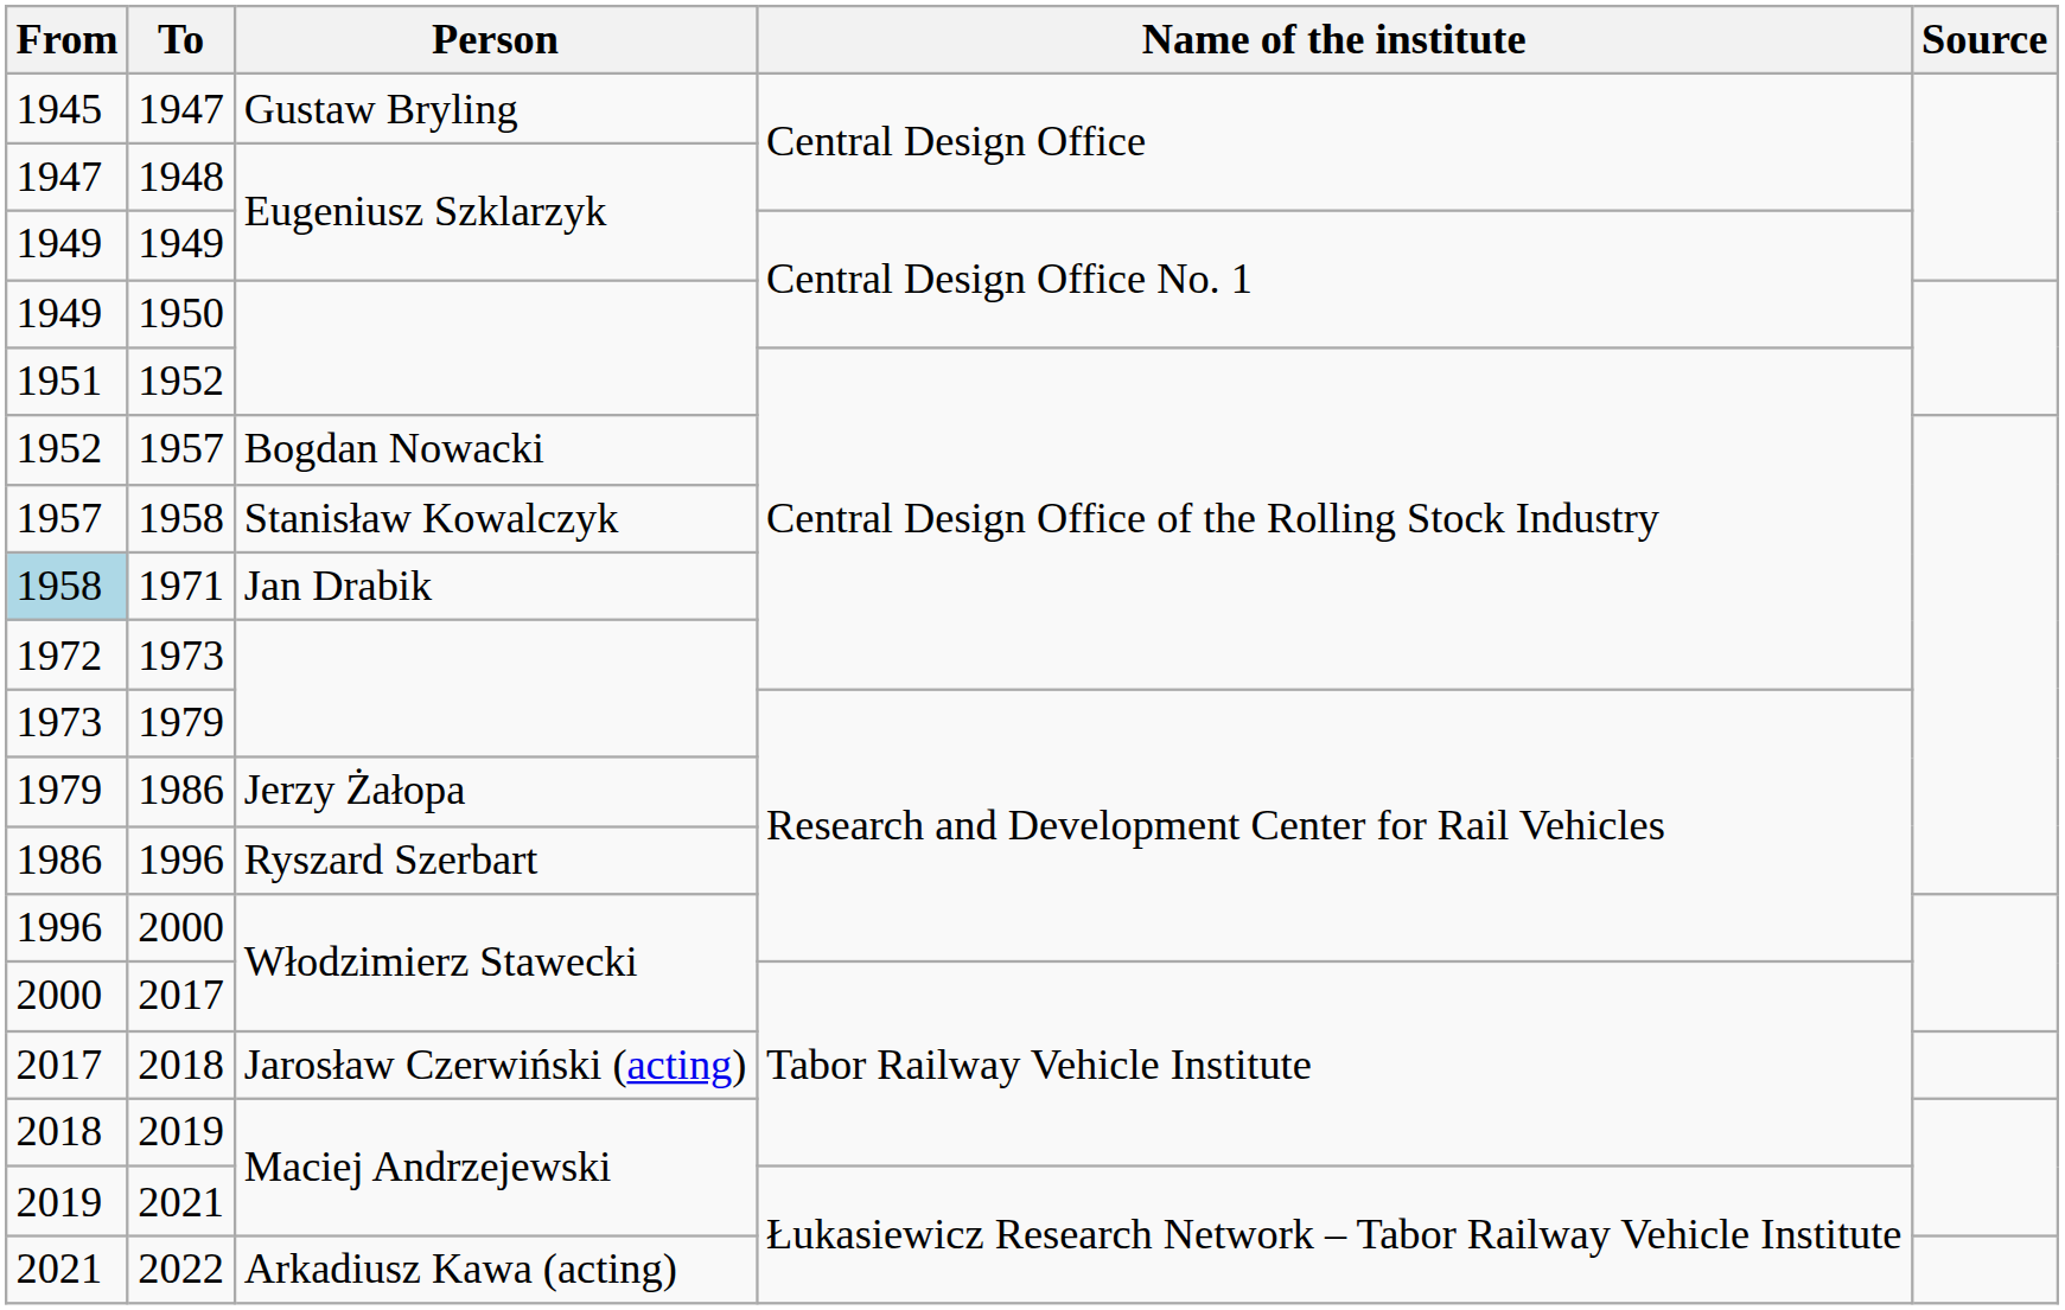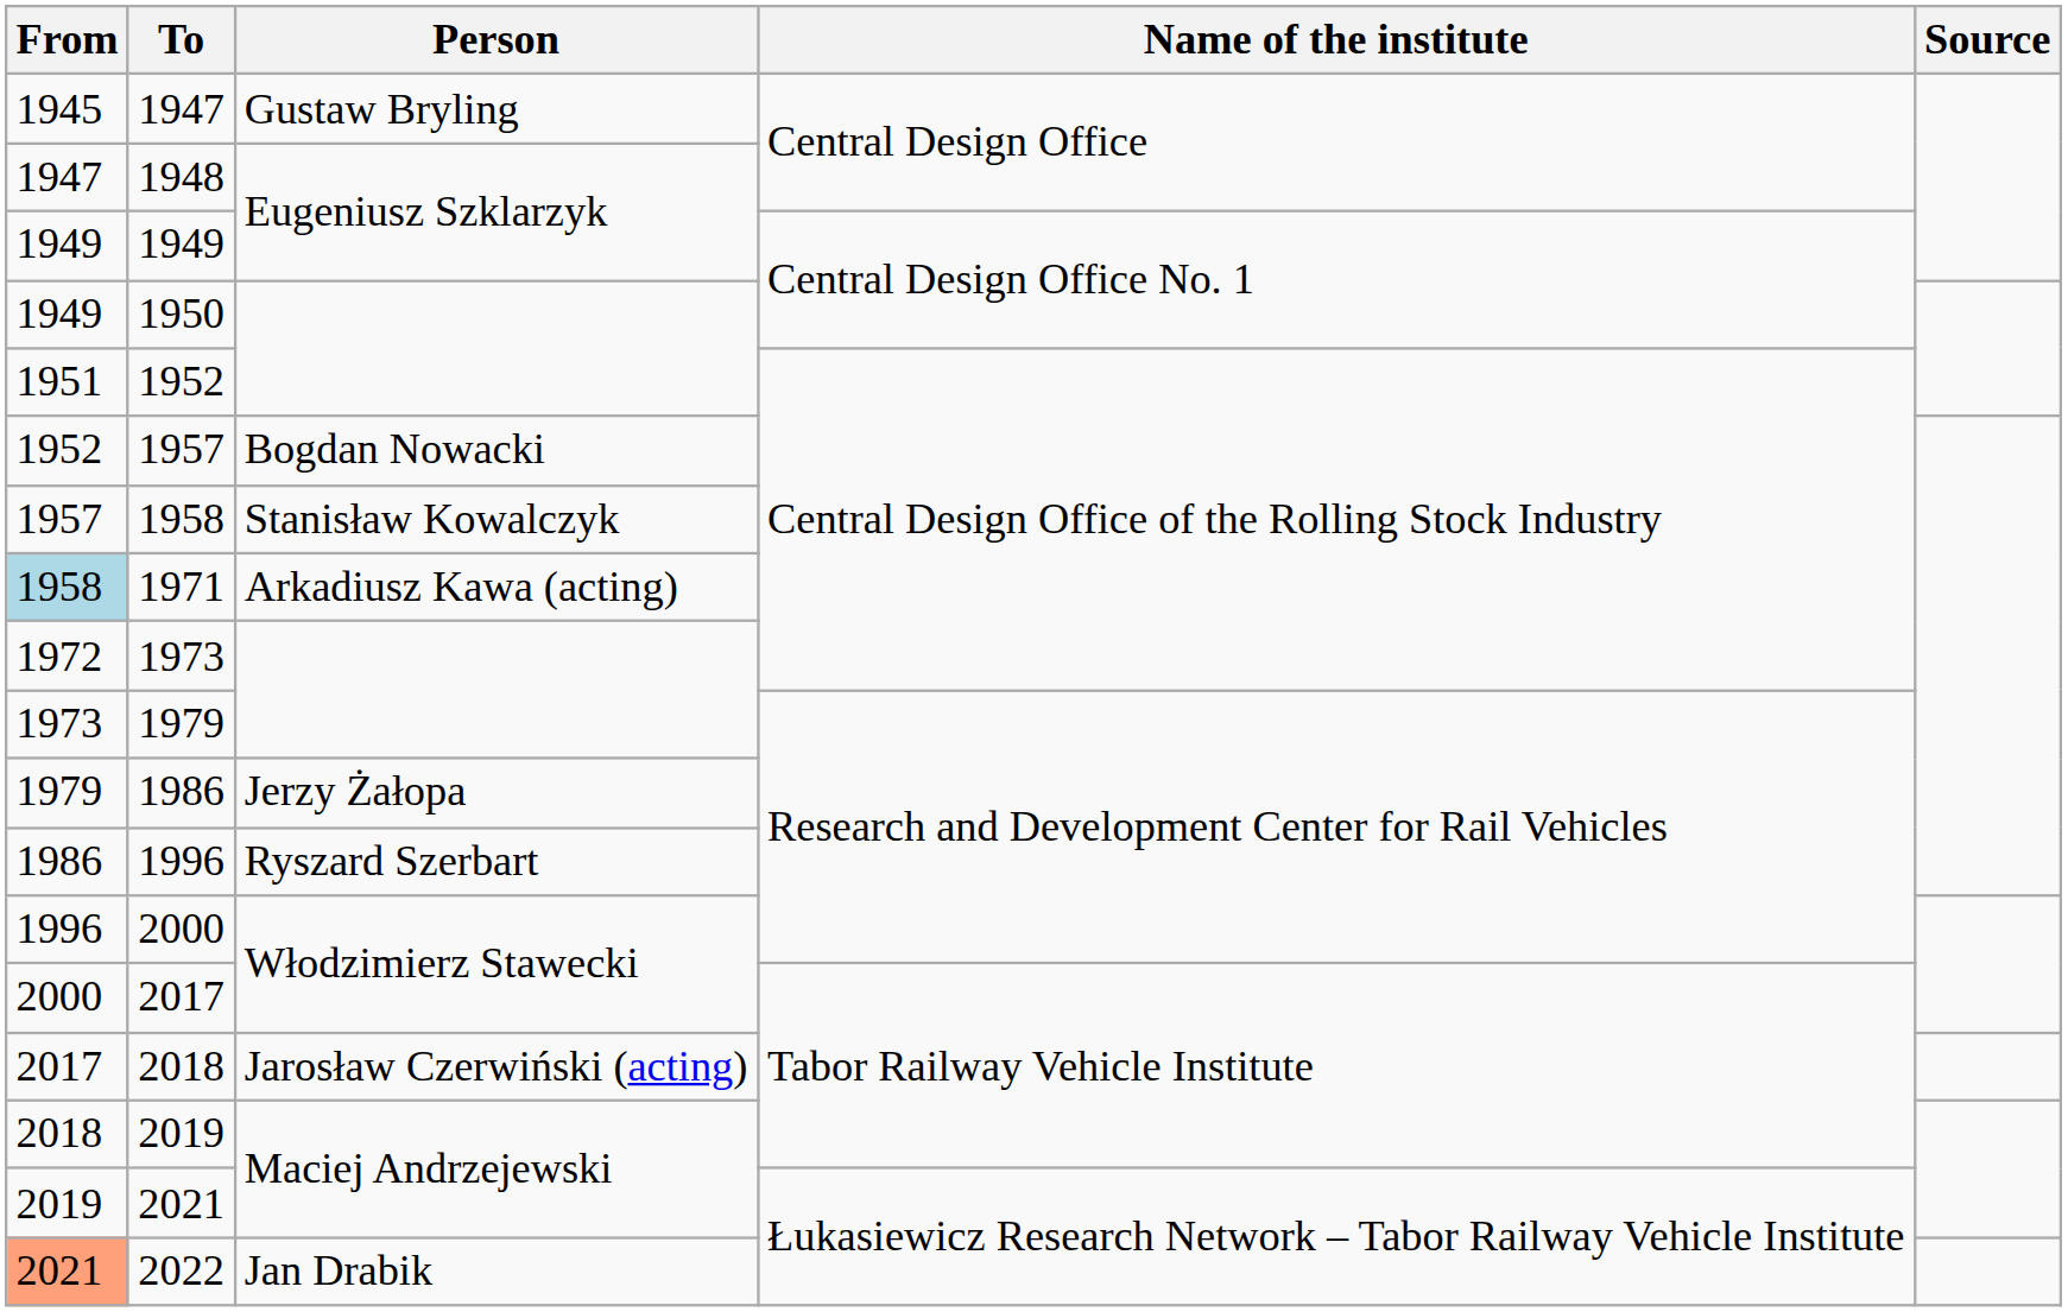 <table class="wikitable">
 <tr>
 <th>From</th>
 <th>To</th>
 <th>Person</th>
 <th>Name of the institute</th>
 <th>Source</th>
 </tr>
 <tr>
 <td>1945</td>
 <td>1947</td>
 <td>Gustaw Bryling</td>
 <td rowspan="2">Central Design Office</td>
 <td rowspan="3"></td>
 </tr>
 <tr>
 <td>1947</td>
 <td>1948</td>
 <td rowspan="2">Eugeniusz Szklarzyk</td>
 </tr>
 <tr>
 <td>1949</td>
 <td>1949</td>
 <td rowspan="2">Central Design Office No. 1</td>
 </tr>
 <tr>
 <td>1949</td>
 <td>1950</td>
 <td rowspan="2"></td>
 <td rowspan="2"></td>
 </tr>
 <tr>
 <td>1951</td>
 <td>1952</td>
 <td rowspan="5">Central Design Office of the Rolling Stock Industry</td>
 </tr>
 <tr>
 <td>1952</td>
 <td>1957</td>
 <td>Bogdan Nowacki</td>
 <td rowspan="7"></td>
 </tr>
 <tr>
 <td>1957</td>
 <td>1958</td>
 <td>Stanisław Kowalczyk</td>
 </tr>
 <tr>
 <td style="background: lightblue;">1958</td>
 <td>1971</td>
-<td>Jan Drabik</td>
+<td>Arkadiusz Kawa (acting)</td>
 </tr>
 <tr>
 <td>1972</td>
 <td>1973</td>
 <td rowspan="2"></td>
 </tr>
 <tr>
 <td>1973</td>
 <td>1979</td>
 <td rowspan="4">Research and Development Center for Rail Vehicles</td>
 </tr>
 <tr>
 <td>1979</td>
 <td>1986</td>
 <td>Jerzy Żałopa</td>
 </tr>
 <tr>
 <td>1986</td>
 <td>1996</td>
 <td>Ryszard Szerbart</td>
 </tr>
 <tr>
 <td>1996</td>
 <td>2000</td>
 <td rowspan="2">Włodzimierz Stawecki</td>
 <td rowspan="2"></td>
 </tr>
 <tr>
 <td>2000</td>
 <td>2017</td>
 <td rowspan="3">Tabor Railway Vehicle Institute</td>
 </tr>
 <tr>
 <td>2017</td>
 <td>2018</td>
 <td>Jarosław Czerwiński (<a href='#'>acting</a>)</td>
 <td></td>
 </tr>
 <tr>
 <td>2018</td>
 <td>2019</td>
 <td rowspan="2">Maciej Andrzejewski</td>
 <td rowspan="2"></td>
 </tr>
 <tr>
 <td>2019</td>
 <td>2021</td>
 <td rowspan="2">Łukasiewicz Research Network – Tabor Railway Vehicle Institute</td>
 </tr>
 <tr>
-<td>2021</td>
+<td style="background: lightsalmon;">2021</td>
 <td>2022</td>
-<td>Arkadiusz Kawa (acting)</td>
+<td>Jan Drabik</td>
 <td></td>
 </tr>
 </table>
